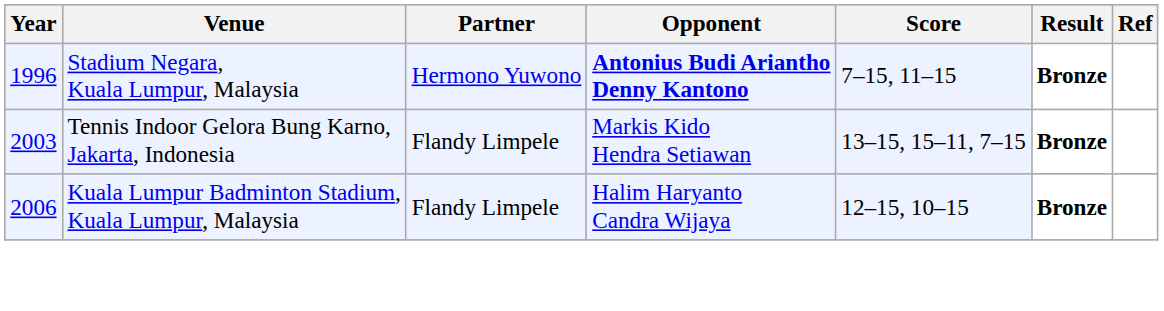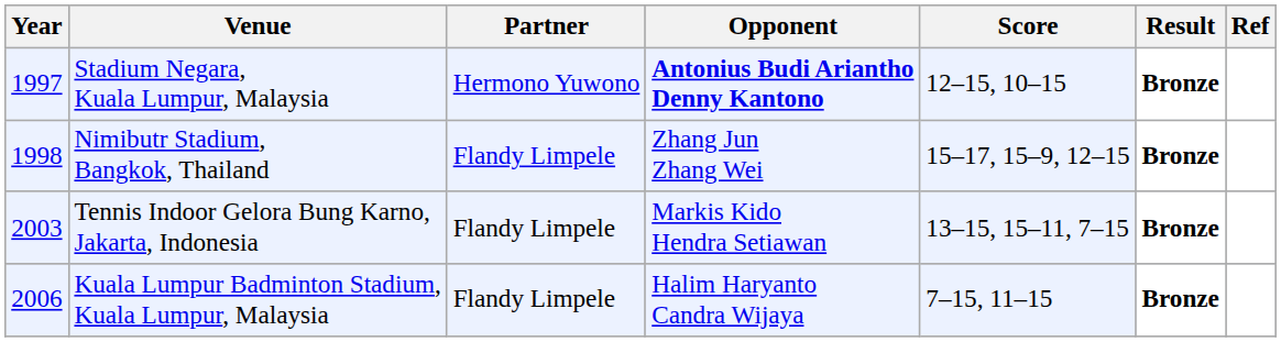 <table class="sortable wikitable" style="font-size: 90%;">
 <tr>
 <th>Year</th>
 <th>Venue</th>
 <th>Partner</th>
 <th>Opponent</th>
 <th>Score</th>
 <th>Result</th>
 <th>Ref</th>
 </tr>
 <tr style="background:#ECF2FF">
-<td align="center"><a href='#'>1996</a></td>
+<td align="center"><a href='#'>1997</a></td>
 <td align="left"><a href='#'>Stadium Negara</a>,<br><a href='#'>Kuala Lumpur</a>, Malaysia</td>
 <td align="left"> <a href='#'>Hermono Yuwono</a></td>
 <td align="left"><strong> <a href='#'>Antonius Budi Ariantho</a><br> <a href='#'>Denny Kantono</a></strong></td>
-<td align="left">7–15, 11–15</td>
+<td align="left">12–15, 10–15</td>
+<td style="text-align:left; background:white"> <strong>Bronze</strong></td>
+<td style="text-align:center; background:white"></td>
+</tr>
+<tr style="background:#ECF2FF">
+<td align="center"><a href='#'>1998</a></td>
+<td align="left"><a href='#'>Nimibutr Stadium</a>,<br><a href='#'>Bangkok</a>, Thailand</td>
+<td align="left"> <a href='#'>Flandy Limpele</a></td>
+<td align="left"> <a href='#'>Zhang Jun</a><br> <a href='#'>Zhang Wei</a></td>
+<td align="left">15–17, 15–9, 12–15</td>
 <td style="text-align:left; background:white"> <strong>Bronze</strong></td>
 <td style="text-align:center; background:white"></td>
 </tr>
 <tr style="background:#ECF2FF">
 <td align="center"><a href='#'>2003</a></td>
 <td align="left">Tennis Indoor Gelora Bung Karno,<br><a href='#'>Jakarta</a>, Indonesia</td>
 <td align="left"> Flandy Limpele</td>
 <td align="left"> <a href='#'>Markis Kido</a><br> <a href='#'>Hendra Setiawan</a></td>
 <td align="left">13–15, 15–11, 7–15</td>
 <td style="text-align:left; background:white"> <strong>Bronze</strong></td>
 <td style="text-align:center; background:white"></td>
 </tr>
 <tr style="background:#ECF2FF">
 <td align="center"><a href='#'>2006</a></td>
 <td align="left"><a href='#'>Kuala Lumpur Badminton Stadium</a>,<br><a href='#'>Kuala Lumpur</a>, Malaysia</td>
 <td align="left"> Flandy Limpele</td>
 <td align="left"> <a href='#'>Halim Haryanto</a><br> <a href='#'>Candra Wijaya</a></td>
-<td align="left">12–15, 10–15</td>
+<td align="left">7–15, 11–15</td>
 <td style="text-align:left; background:white"> <strong>Bronze</strong></td>
 <td style="text-align:center; background:white"></td>
 </tr>
 </table>
